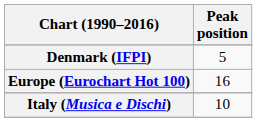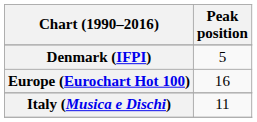 <table class="wikitable sortable plainrowheaders" style="text-align:center">
 <tr>
 <th scope="col">Chart (1990–2016)</th>
 <th scope="col">Peak<br> position</th>
 </tr>
 <tr>
 </tr>
 <tr>
 </tr>
 <tr>
 <th scope="row">Denmark (<a href='#'>IFPI</a>)</th>
 <td>5</td>
 </tr>
 <tr>
 <th scope="row">Europe (<a href='#'>Eurochart Hot 100</a>)</th>
 <td>16</td>
 </tr>
 <tr>
 </tr>
 <tr>
 <th scope="row">Italy (<em><a href='#'>Musica e Dischi</a></em>)</th>
-<td>10</td>
+<td>11</td>
 </tr>
 <tr>
 </tr>
 <tr>
 </tr>
 <tr>
 </tr>
 <tr>
 </tr>
 <tr>
 </tr>
 <tr>
 </tr>
 <tr>
 </tr>
 <tr>
 </tr>
 <tr>
 </tr>
 </table>
